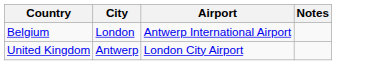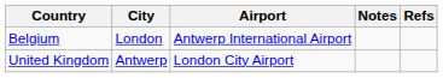 <table class="wikitable">
 <tr>
 <th>Country</th>
 <th>City</th>
 <th>Airport</th>
 <th>Notes</th>
+<th>Refs</th>
 </tr>
 <tr>
 <td><a href='#'>Belgium</a></td>
 <td><a href='#'>London</a></td>
 <td><a href='#'>Antwerp International Airport</a></td>
+<td></td>
 <td></td>
 </tr>
 <tr>
 <td><a href='#'>United Kingdom</a></td>
 <td><a href='#'>Antwerp</a></td>
 <td><a href='#'>London City Airport</a></td>
 <td></td>
+<td></td>
 </tr>
 </table>
